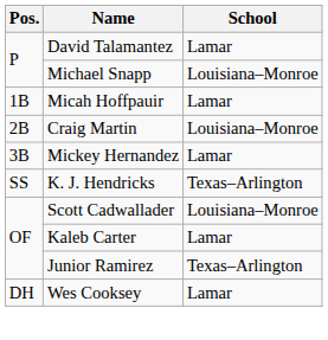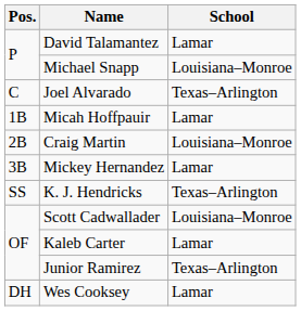 <table class=wikitable>
 <tr>
 <th>Pos.</th>
 <th>Name</th>
 <th>School</th>
 </tr>
 <tr>
 <td rowspan=2>P</td>
 <td>David Talamantez</td>
 <td>Lamar</td>
 </tr>
 <tr>
 <td>Michael Snapp</td>
 <td>Louisiana–Monroe</td>
+</tr>
+<tr>
+<td>C</td>
+<td>Joel Alvarado</td>
+<td>Texas–Arlington</td>
 </tr>
 <tr>
 <td>1B</td>
 <td>Micah Hoffpauir</td>
 <td>Lamar</td>
 </tr>
 <tr>
 <td>2B</td>
 <td>Craig Martin</td>
 <td>Louisiana–Monroe</td>
 </tr>
 <tr>
 <td>3B</td>
 <td>Mickey Hernandez</td>
 <td>Lamar</td>
 </tr>
 <tr>
 <td>SS</td>
 <td>K. J. Hendricks</td>
 <td>Texas–Arlington</td>
 </tr>
 <tr>
 <td rowspan=3>OF</td>
 <td>Scott Cadwallader</td>
 <td>Louisiana–Monroe</td>
 </tr>
 <tr>
 <td>Kaleb Carter</td>
 <td>Lamar</td>
 </tr>
 <tr>
 <td>Junior Ramirez</td>
 <td>Texas–Arlington</td>
 </tr>
 <tr>
 <td>DH</td>
 <td>Wes Cooksey</td>
 <td>Lamar</td>
 </tr>
 </table>
